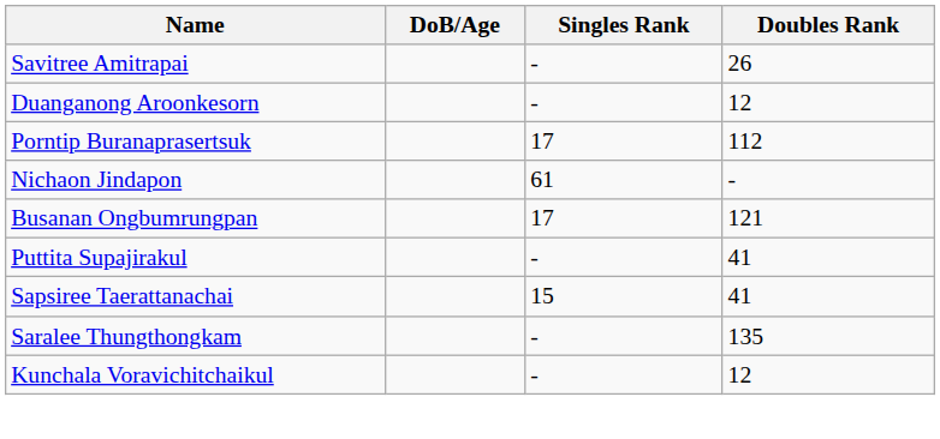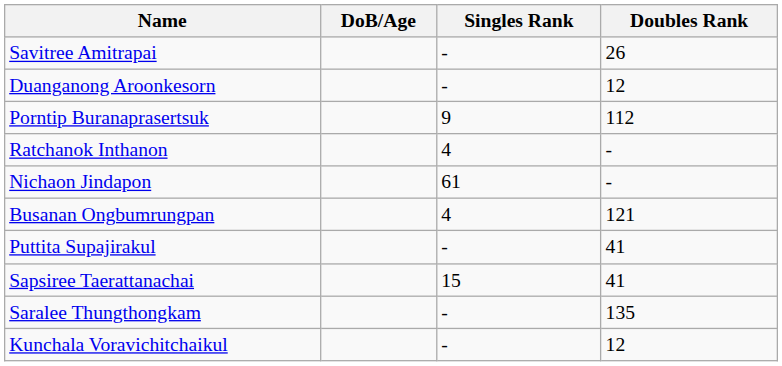 <table class="wikitable"  style="width:600px; font-size:95%;">
 <tr>
 <th align="left">Name</th>
 <th align="left">DoB/Age</th>
 <th align="left">Singles Rank</th>
 <th align="left">Doubles Rank</th>
 </tr>
 <tr>
 <td><a href='#'>Savitree Amitrapai</a></td>
 <td></td>
 <td>-</td>
 <td>26</td>
 </tr>
 <tr>
 <td><a href='#'>Duanganong Aroonkesorn</a></td>
 <td></td>
 <td>-</td>
 <td>12</td>
 </tr>
 <tr>
 <td><a href='#'>Porntip Buranaprasertsuk</a></td>
 <td></td>
-<td>17</td>
+<td>9</td>
 <td>112</td>
+</tr>
+<tr>
+<td><a href='#'>Ratchanok Inthanon</a></td>
+<td></td>
+<td>4</td>
+<td>-</td>
 </tr>
 <tr>
 <td><a href='#'>Nichaon Jindapon</a></td>
 <td></td>
 <td>61</td>
 <td>-</td>
 </tr>
 <tr>
 <td><a href='#'>Busanan Ongbumrungpan</a></td>
 <td></td>
-<td>17</td>
+<td>4</td>
 <td>121</td>
 </tr>
 <tr>
 <td><a href='#'>Puttita Supajirakul</a></td>
 <td></td>
 <td>-</td>
 <td>41</td>
 </tr>
 <tr>
 <td><a href='#'>Sapsiree Taerattanachai</a></td>
 <td></td>
 <td>15</td>
 <td>41</td>
 </tr>
 <tr>
 <td><a href='#'>Saralee Thungthongkam</a></td>
 <td></td>
 <td>-</td>
 <td>135</td>
 </tr>
 <tr>
 <td><a href='#'>Kunchala Voravichitchaikul</a></td>
 <td></td>
 <td>-</td>
 <td>12</td>
 </tr>
 </table>
